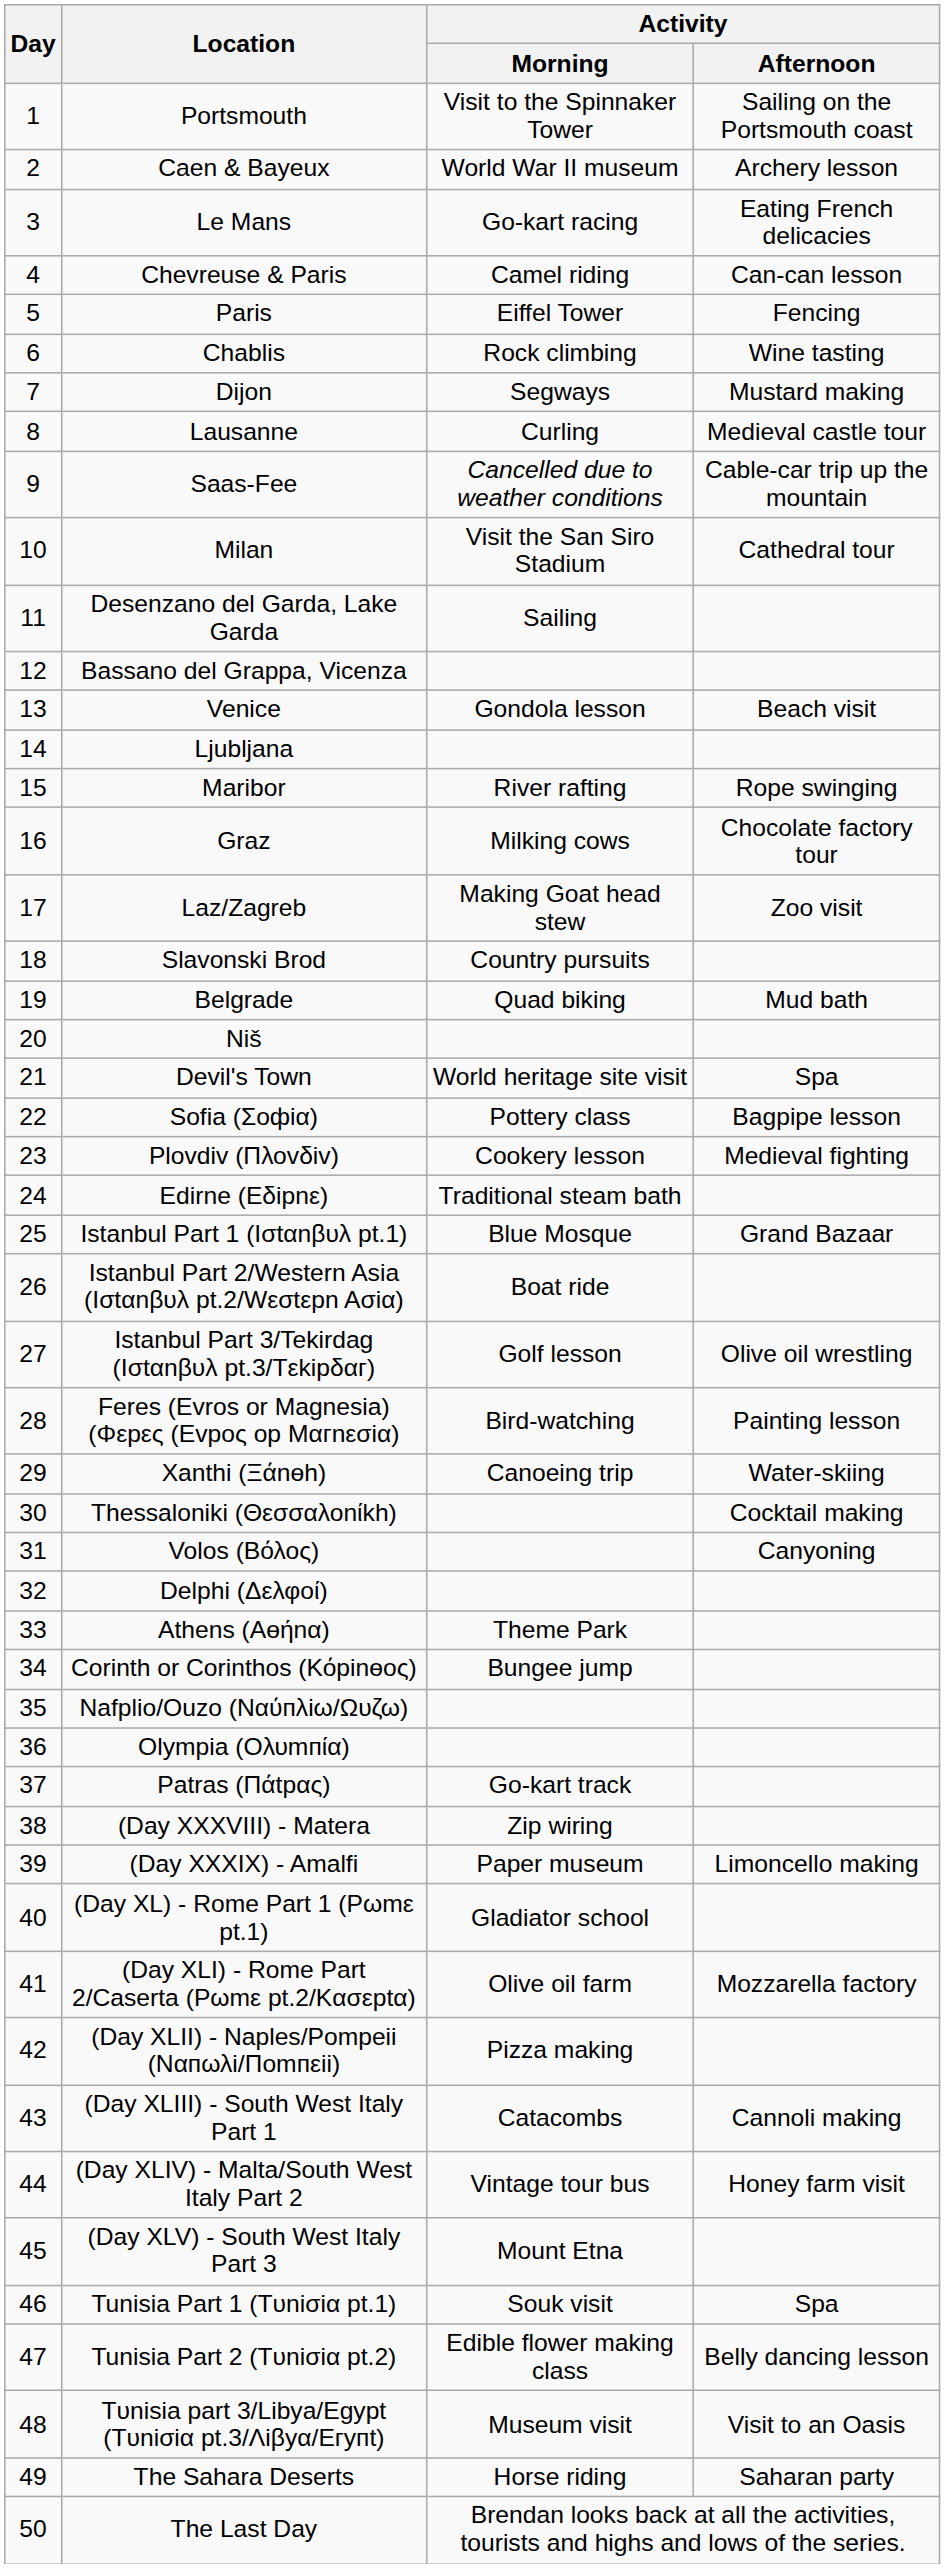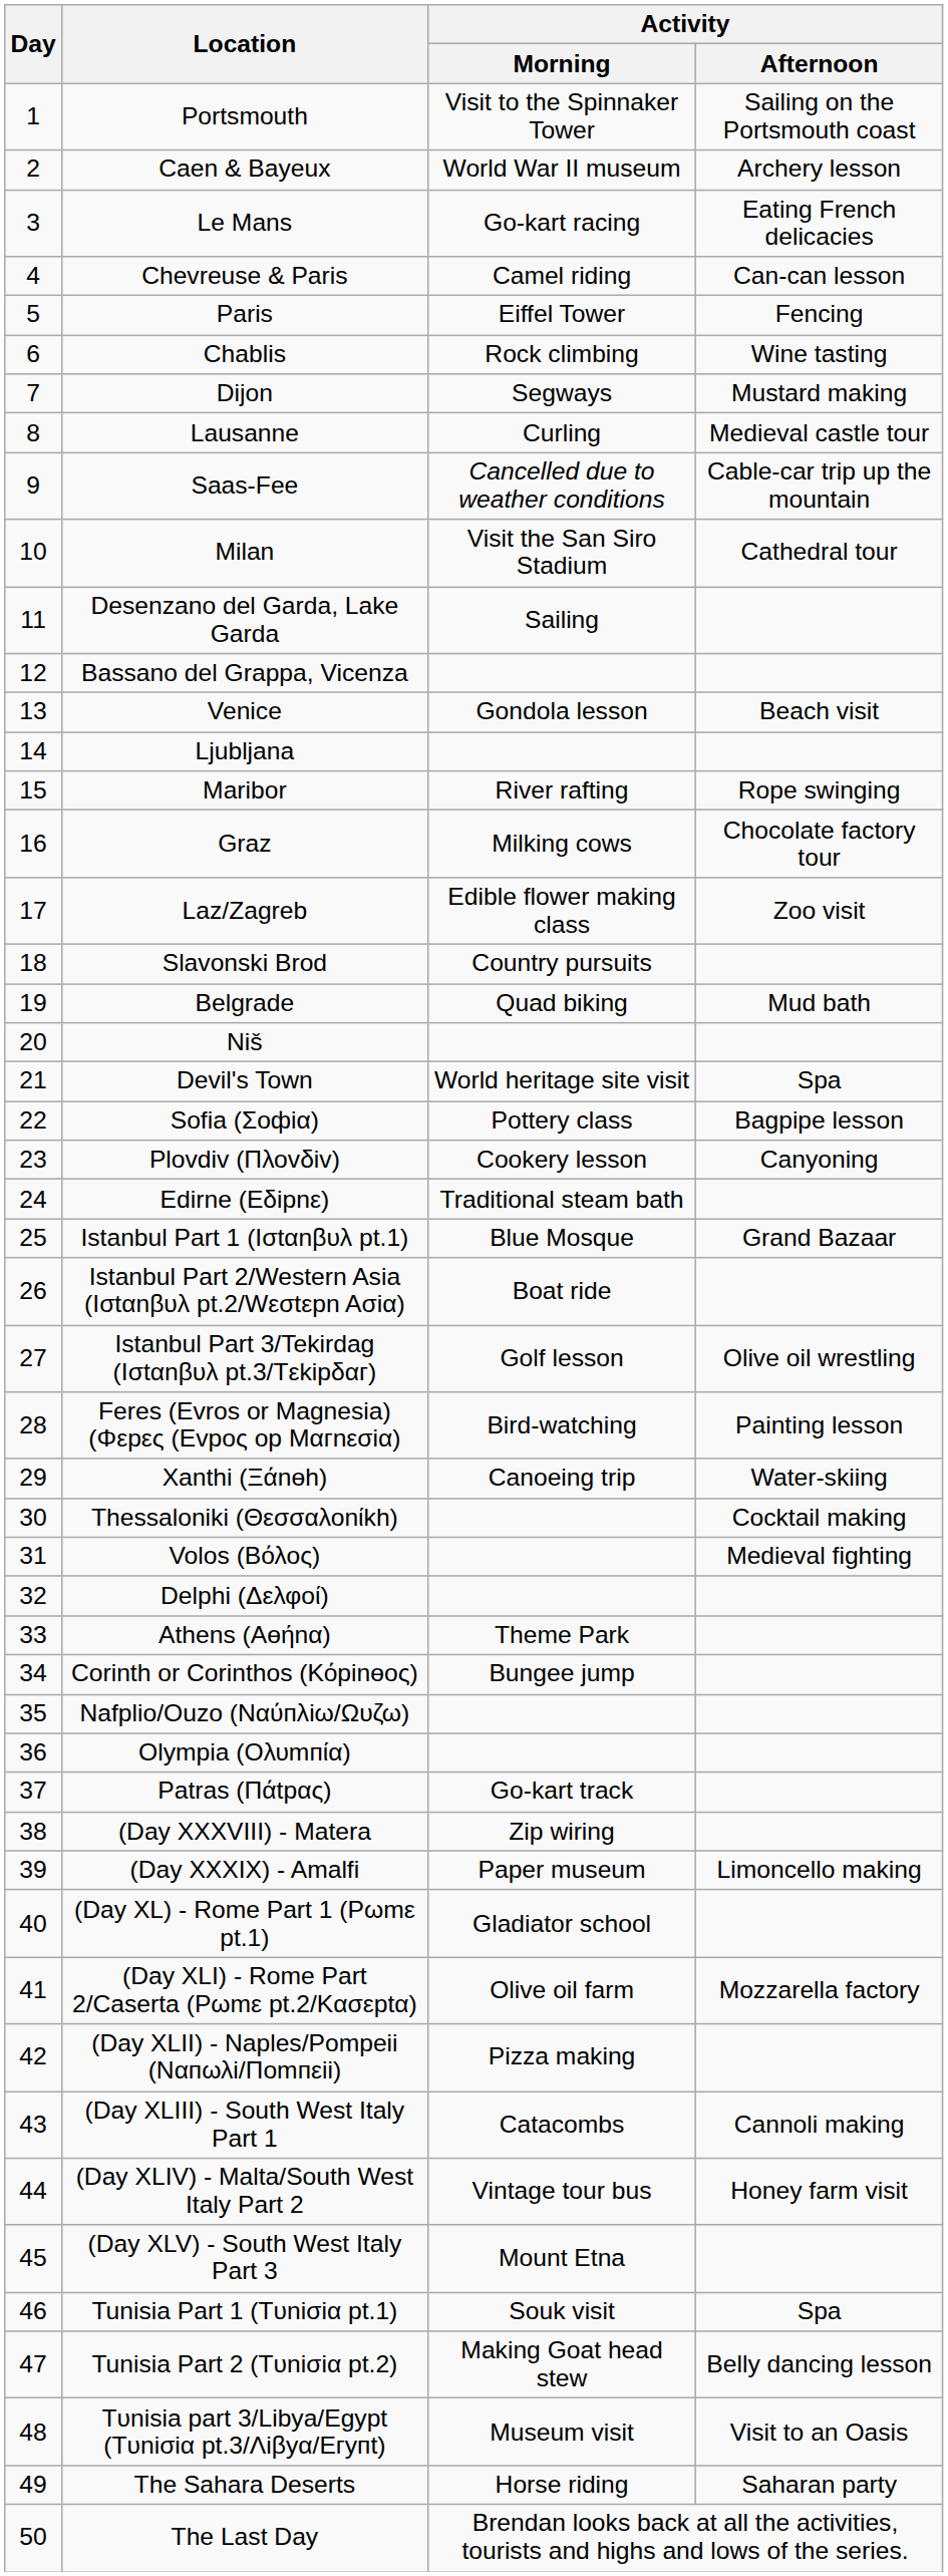 <table class="wikitable" style="text-align:center;">
 <tr>
 <th rowspan=2>Day</th>
 <th rowspan=2>Location</th>
 <th colspan=2>Activity</th>
 </tr>
 <tr>
 <th>Morning</th>
 <th>Afternoon</th>
 </tr>
 <tr>
 <td>1</td>
 <td>Portsmouth</td>
 <td>Visit to the Spinnaker Tower</td>
 <td>Sailing on the Portsmouth coast</td>
 </tr>
 <tr>
 <td>2</td>
 <td>Caen & Bayeux</td>
 <td>World War II museum</td>
 <td>Archery lesson</td>
 </tr>
 <tr>
 <td>3</td>
 <td>Le Mans</td>
 <td>Go-kart racing</td>
 <td>Eating French delicacies</td>
 </tr>
 <tr>
 <td>4</td>
 <td>Chevreuse & Paris</td>
 <td>Camel riding</td>
 <td>Can-can lesson</td>
 </tr>
 <tr>
 <td>5</td>
 <td>Paris</td>
 <td>Eiffel Tower</td>
 <td>Fencing</td>
 </tr>
 <tr>
 <td>6</td>
 <td>Chablis</td>
 <td>Rock climbing</td>
 <td>Wine tasting</td>
 </tr>
 <tr>
 <td>7</td>
 <td>Dijon</td>
 <td>Segways</td>
 <td>Mustard making</td>
 </tr>
 <tr>
 <td>8</td>
 <td>Lausanne</td>
 <td>Curling</td>
 <td>Medieval castle tour</td>
 </tr>
 <tr>
 <td>9</td>
 <td>Saas-Fee</td>
 <td><em>Cancelled due to weather conditions</em></td>
 <td>Cable-car trip up the mountain</td>
 </tr>
 <tr>
 <td>10</td>
 <td>Milan</td>
 <td>Visit the San Siro Stadium</td>
 <td>Cathedral tour</td>
 </tr>
 <tr>
 <td>11</td>
 <td>Desenzano del Garda, Lake Garda</td>
 <td>Sailing</td>
 <td></td>
 </tr>
 <tr>
 <td>12</td>
 <td>Bassano del Grappa, Vicenza</td>
 <td></td>
 <td></td>
 </tr>
 <tr>
 <td>13</td>
 <td>Venice</td>
 <td>Gondola lesson</td>
 <td>Beach visit</td>
 </tr>
 <tr>
 <td>14</td>
 <td>Ljubljana</td>
 <td></td>
 <td></td>
 </tr>
 <tr>
 <td>15</td>
 <td>Maribor</td>
 <td>River rafting</td>
 <td>Rope swinging</td>
 </tr>
 <tr>
 <td>16</td>
 <td>Graz</td>
 <td>Milking cows</td>
 <td>Chocolate factory tour</td>
 </tr>
 <tr>
 <td>17</td>
 <td>Laz/Zagreb</td>
-<td>Making Goat head stew</td>
+<td>Edible flower making class</td>
 <td>Zoo visit</td>
 </tr>
 <tr>
 <td>18</td>
 <td>Slavonski Brod</td>
 <td>Country pursuits</td>
 <td></td>
 </tr>
 <tr>
 <td>19</td>
 <td>Belgrade</td>
 <td>Quad biking</td>
 <td>Mud bath</td>
 </tr>
 <tr>
 <td>20</td>
 <td>Niš</td>
 <td></td>
 <td></td>
 </tr>
 <tr>
 <td>21</td>
 <td>Devil's Town</td>
 <td>World heritage site visit</td>
 <td>Spa</td>
 </tr>
 <tr>
 <td>22</td>
 <td>Sofia (Σοфiα)</td>
 <td>Pottery class</td>
 <td>Bagpipe lesson</td>
 </tr>
 <tr>
 <td>23</td>
 <td>Plovdiv (Πλοvδiv)</td>
 <td>Cookery lesson</td>
-<td>Medieval fighting</td>
+<td>Canyoning</td>
 </tr>
 <tr>
 <td>24</td>
 <td>Edirne (Eδipnε)</td>
 <td>Traditional steam bath</td>
 <td></td>
 </tr>
 <tr>
 <td>25</td>
 <td>Istanbul Part 1 (Iσtαnβυλ pt.1)</td>
 <td>Blue Mosque</td>
 <td>Grand Bazaar</td>
 </tr>
 <tr>
 <td>26</td>
 <td>Istanbul Part 2/Western Asia (Iσtαnβυλ pt.2/Wεσtεpn Aσiα)</td>
 <td>Boat ride</td>
 <td></td>
 </tr>
 <tr>
 <td>27</td>
 <td>Istanbul Part 3/Tekirdag (Iσtαnβυλ pt.3/Tεkipδαг)</td>
 <td>Golf lesson</td>
 <td>Olive oil wrestling</td>
 </tr>
 <tr>
 <td>28</td>
 <td>Feres (Evros or Magnesia) (Φεpες (Evpoς op Mαгnεσiα)</td>
 <td>Bird-watching</td>
 <td>Painting lesson</td>
 </tr>
 <tr>
 <td>29</td>
 <td>Xanthi (Ξάnөh)</td>
 <td>Canoeing trip</td>
 <td>Water-skiing</td>
 </tr>
 <tr>
 <td>30</td>
 <td>Thessaloniki (Θεσσαλοnίkh)</td>
 <td></td>
 <td>Cocktail making</td>
 </tr>
 <tr>
 <td>31</td>
 <td>Volos (Βόλος)</td>
 <td></td>
-<td>Canyoning</td>
+<td>Medieval fighting</td>
 </tr>
 <tr>
 <td>32</td>
 <td>Delphi (Δελφοί)</td>
 <td></td>
 <td></td>
 </tr>
 <tr>
 <td>33</td>
 <td>Athens (Αөήnα)</td>
 <td>Theme Park</td>
 <td></td>
 </tr>
 <tr>
 <td>34</td>
 <td>Corinth or Corinthos (Κόpinөος)</td>
 <td>Bungee jump</td>
 <td></td>
 </tr>
 <tr>
 <td>35</td>
 <td>Nafplio/Ouzo (Ναύпλiω/Ωυζω)</td>
 <td></td>
 <td></td>
 </tr>
 <tr>
 <td>36</td>
 <td>Olympia (Ολυmпία)</td>
 <td></td>
 <td></td>
 </tr>
 <tr>
 <td>37</td>
 <td>Patras (Πάtpας)</td>
 <td>Go-kart track</td>
 <td></td>
 </tr>
 <tr>
 <td>38</td>
 <td>(Day XXXVIII) - Matera</td>
 <td>Zip wiring</td>
 <td></td>
 </tr>
 <tr>
 <td>39</td>
 <td>(Day XXXIX) - Amalfi</td>
 <td>Paper museum</td>
 <td>Limoncello making</td>
 </tr>
 <tr>
 <td>40</td>
 <td>(Day XL) - Rome Part 1 (Pωmε pt.1)</td>
 <td>Gladiator school</td>
 <td></td>
 </tr>
 <tr>
 <td>41</td>
 <td>(Day XLI) - Rome Part 2/Caserta (Pωmε pt.2/Kασεptα)</td>
 <td>Olive oil farm</td>
 <td>Mozzarella factory</td>
 </tr>
 <tr>
 <td>42</td>
 <td>(Day XLII) - Naples/Pompeii (Nαпωλi/Πomпεii)</td>
 <td>Pizza making</td>
 <td></td>
 </tr>
 <tr>
 <td>43</td>
 <td>(Day XLIII) - South West Italy Part 1</td>
 <td>Catacombs</td>
 <td>Cannoli making</td>
 </tr>
 <tr>
 <td>44</td>
 <td>(Day XLIV) - Malta/South West Italy Part 2</td>
 <td>Vintage tour bus</td>
 <td>Honey farm visit</td>
 </tr>
 <tr>
 <td>45</td>
 <td>(Day XLV) - South West Italy Part 3</td>
 <td>Mount Etna</td>
 <td></td>
 </tr>
 <tr>
 <td>46</td>
 <td>Tunisia Part 1 (Tυniσiα pt.1)</td>
 <td>Souk visit</td>
 <td>Spa</td>
 </tr>
 <tr>
 <td>47</td>
 <td>Tunisia Part 2 (Tυniσiα pt.2)</td>
-<td>Edible flower making class</td>
+<td>Making Goat head stew</td>
 <td>Belly dancing lesson</td>
 </tr>
 <tr>
 <td>48</td>
 <td>Tυnisia part 3/Libya/Egypt (Tυniσiα pt.3/Λiβyα/Eгyпt)</td>
 <td>Museum visit</td>
 <td>Visit to an Oasis</td>
 </tr>
 <tr>
 <td>49</td>
 <td>The Sahara Deserts</td>
 <td>Horse riding</td>
 <td>Saharan party</td>
 </tr>
 <tr>
 <td>50</td>
 <td>The Last Day</td>
 <td colspan=2>Brendan looks back at all the activities, tourists and highs and lows of the series.</td>
 </tr>
 </table>
